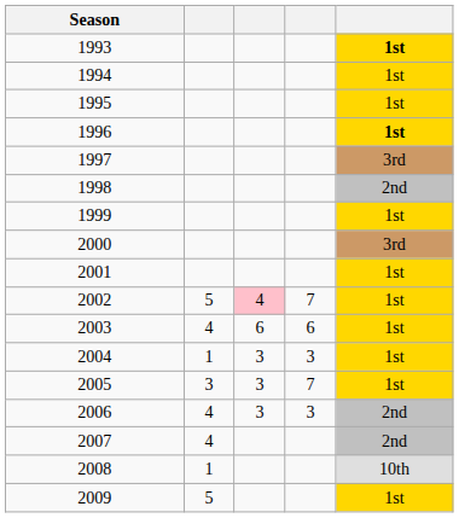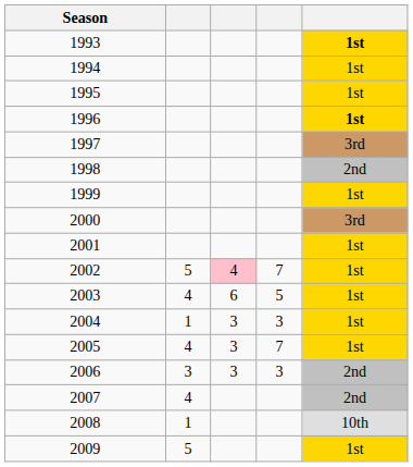 <table class="wikitable" width=30% style="font-size:90%; text-align:center;">
 <tr>
 <th>Season</th>
 <th></th>
 <th></th>
 <th></th>
 <th></th>
 </tr>
 <tr>
 <td>1993</td>
 <td></td>
 <td></td>
 <td></td>
 <td style="background:gold;"><strong>1st</strong></td>
 </tr>
 <tr>
 <td>1994</td>
 <td></td>
 <td></td>
 <td></td>
 <td style="background:gold;">1st</td>
 </tr>
 <tr>
 <td>1995</td>
 <td></td>
 <td></td>
 <td></td>
 <td style="background:gold;">1st</td>
 </tr>
 <tr>
 <td>1996</td>
 <td></td>
 <td></td>
 <td></td>
 <td style="background:gold;"><strong>1st</strong></td>
 </tr>
 <tr>
 <td>1997</td>
 <td></td>
 <td></td>
 <td></td>
 <td style="background:#cc9966;">3rd</td>
 </tr>
 <tr>
 <td>1998</td>
 <td></td>
 <td></td>
 <td></td>
 <td style="background:silver;">2nd</td>
 </tr>
 <tr>
 <td>1999</td>
 <td></td>
 <td></td>
 <td></td>
 <td style="background:gold;">1st</td>
 </tr>
 <tr>
 <td>2000</td>
 <td></td>
 <td></td>
 <td></td>
 <td style="background:#cc9966;">3rd</td>
 </tr>
 <tr>
 <td>2001</td>
 <td></td>
 <td></td>
 <td></td>
 <td style="background:gold;">1st</td>
 </tr>
 <tr>
 <td>2002</td>
 <td>5</td>
 <td style="background: pink;">4</td>
 <td>7</td>
 <td style="background:gold;">1st</td>
 </tr>
 <tr>
 <td>2003</td>
 <td>4</td>
 <td>6</td>
-<td>6</td>
+<td>5</td>
 <td style="background:gold;">1st</td>
 </tr>
 <tr>
 <td>2004</td>
 <td>1</td>
 <td>3</td>
 <td>3</td>
 <td style="background:gold;">1st</td>
 </tr>
 <tr>
 <td>2005</td>
-<td>3</td>
+<td>4</td>
 <td>3</td>
 <td>7</td>
 <td style="background:gold;">1st</td>
 </tr>
 <tr>
 <td>2006</td>
-<td>4</td>
+<td>3</td>
 <td>3</td>
 <td>3</td>
 <td style="background:silver;">2nd</td>
 </tr>
 <tr>
 <td>2007</td>
 <td>4</td>
 <td></td>
 <td></td>
 <td style="background:silver;">2nd</td>
 </tr>
 <tr>
 <td>2008</td>
 <td>1</td>
 <td></td>
 <td></td>
 <td style="background:#dfdfdf;">10th</td>
 </tr>
 <tr>
 <td>2009</td>
 <td>5</td>
 <td></td>
 <td></td>
 <td style="background:gold;">1st</td>
 </tr>
 </table>
